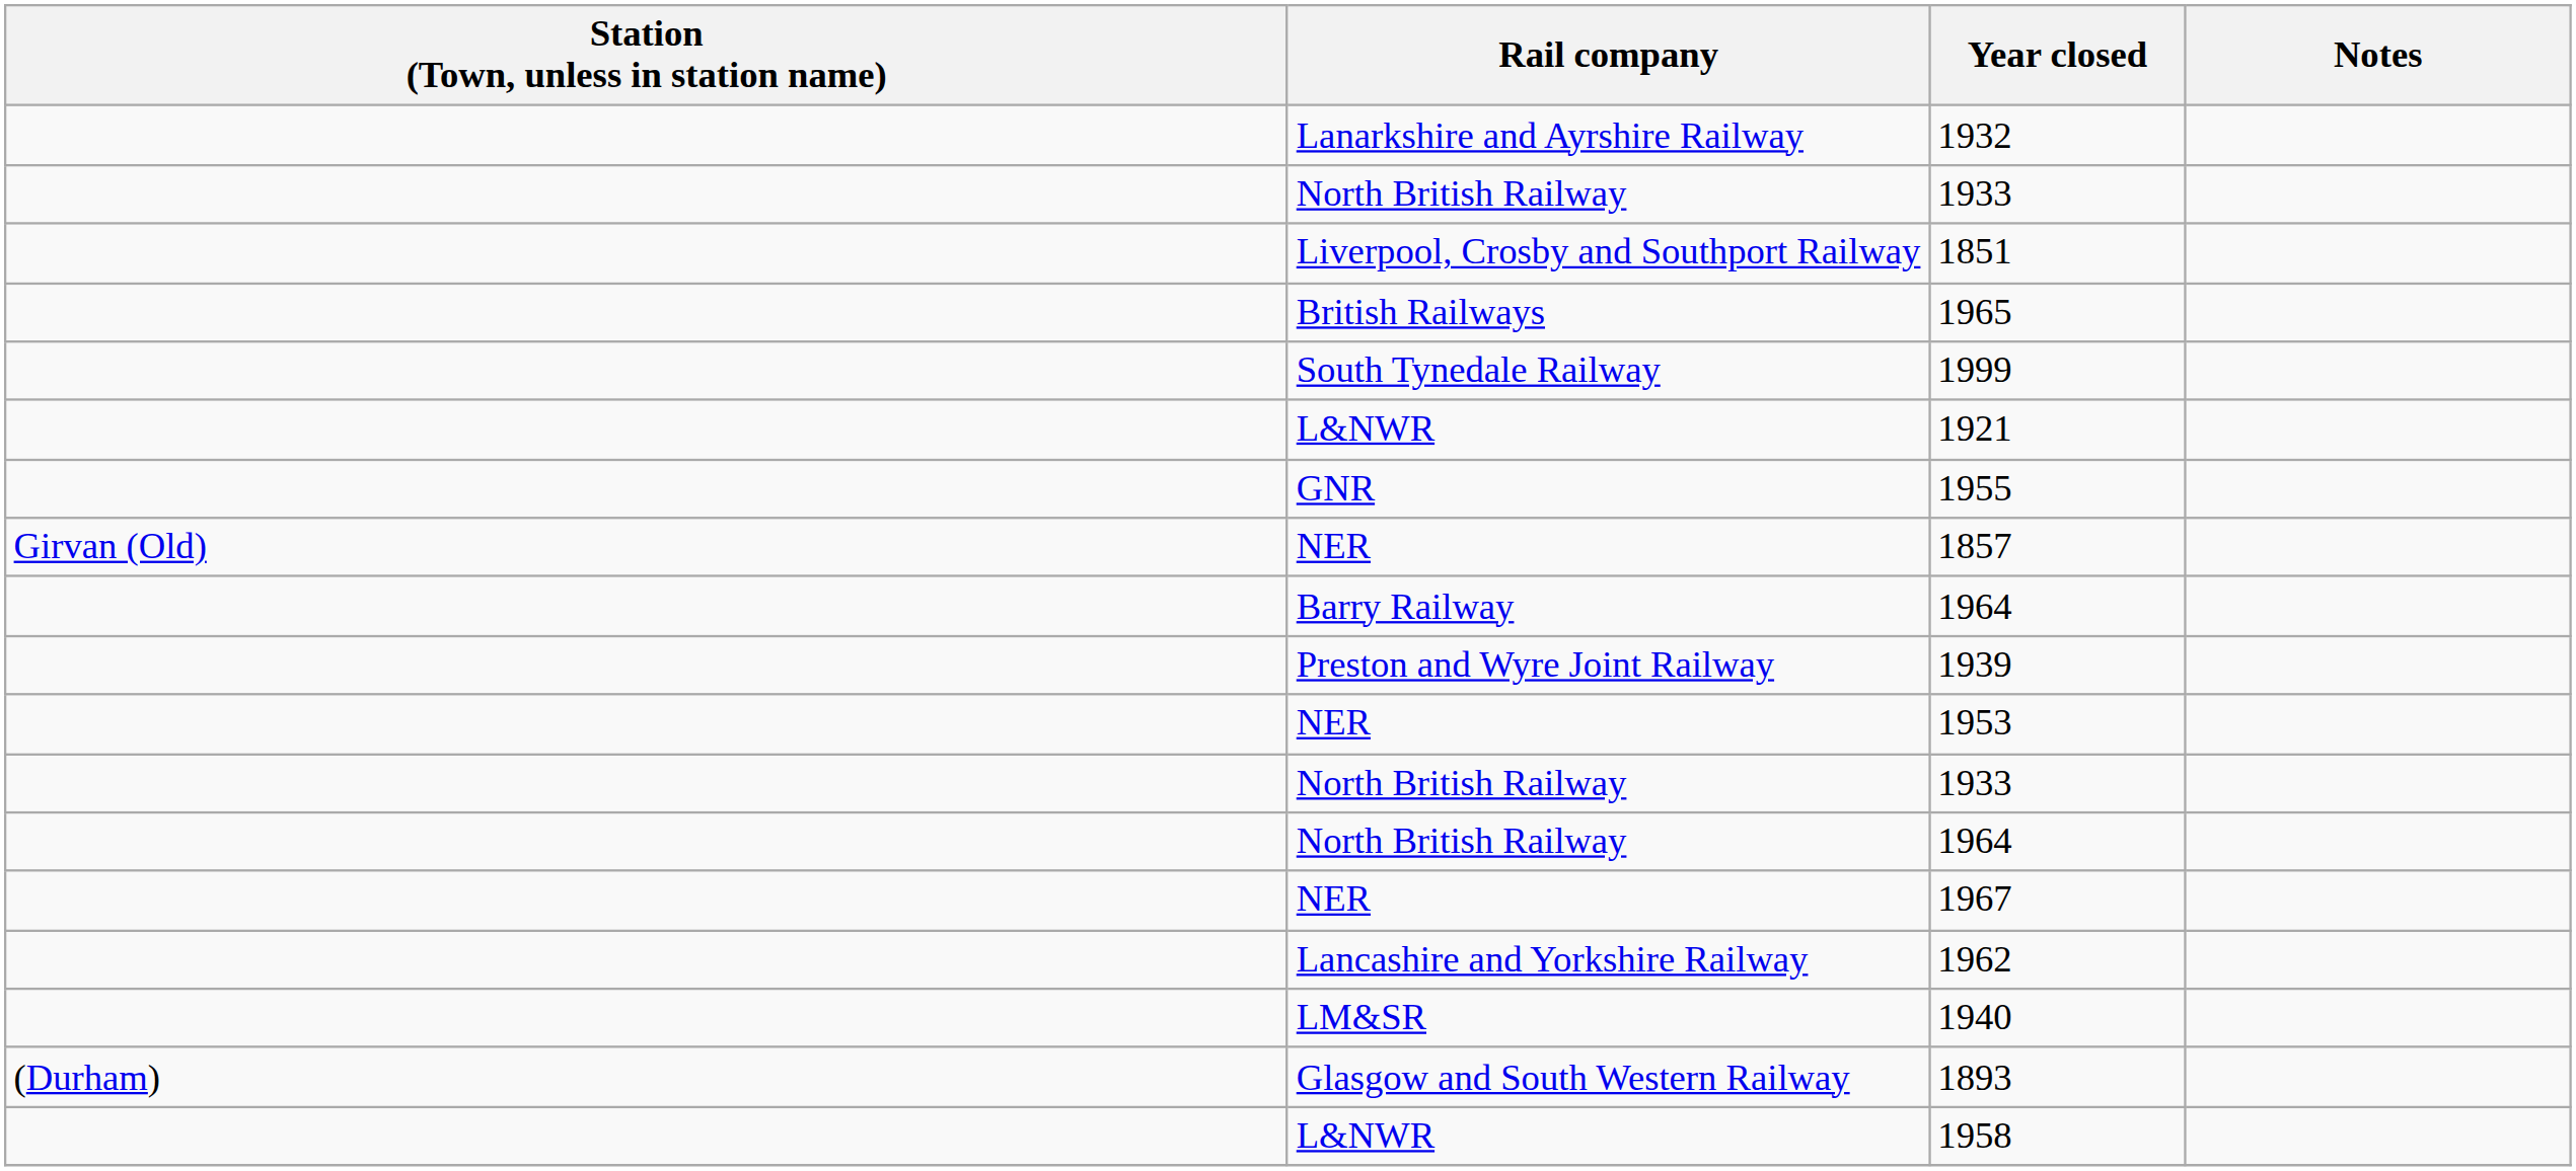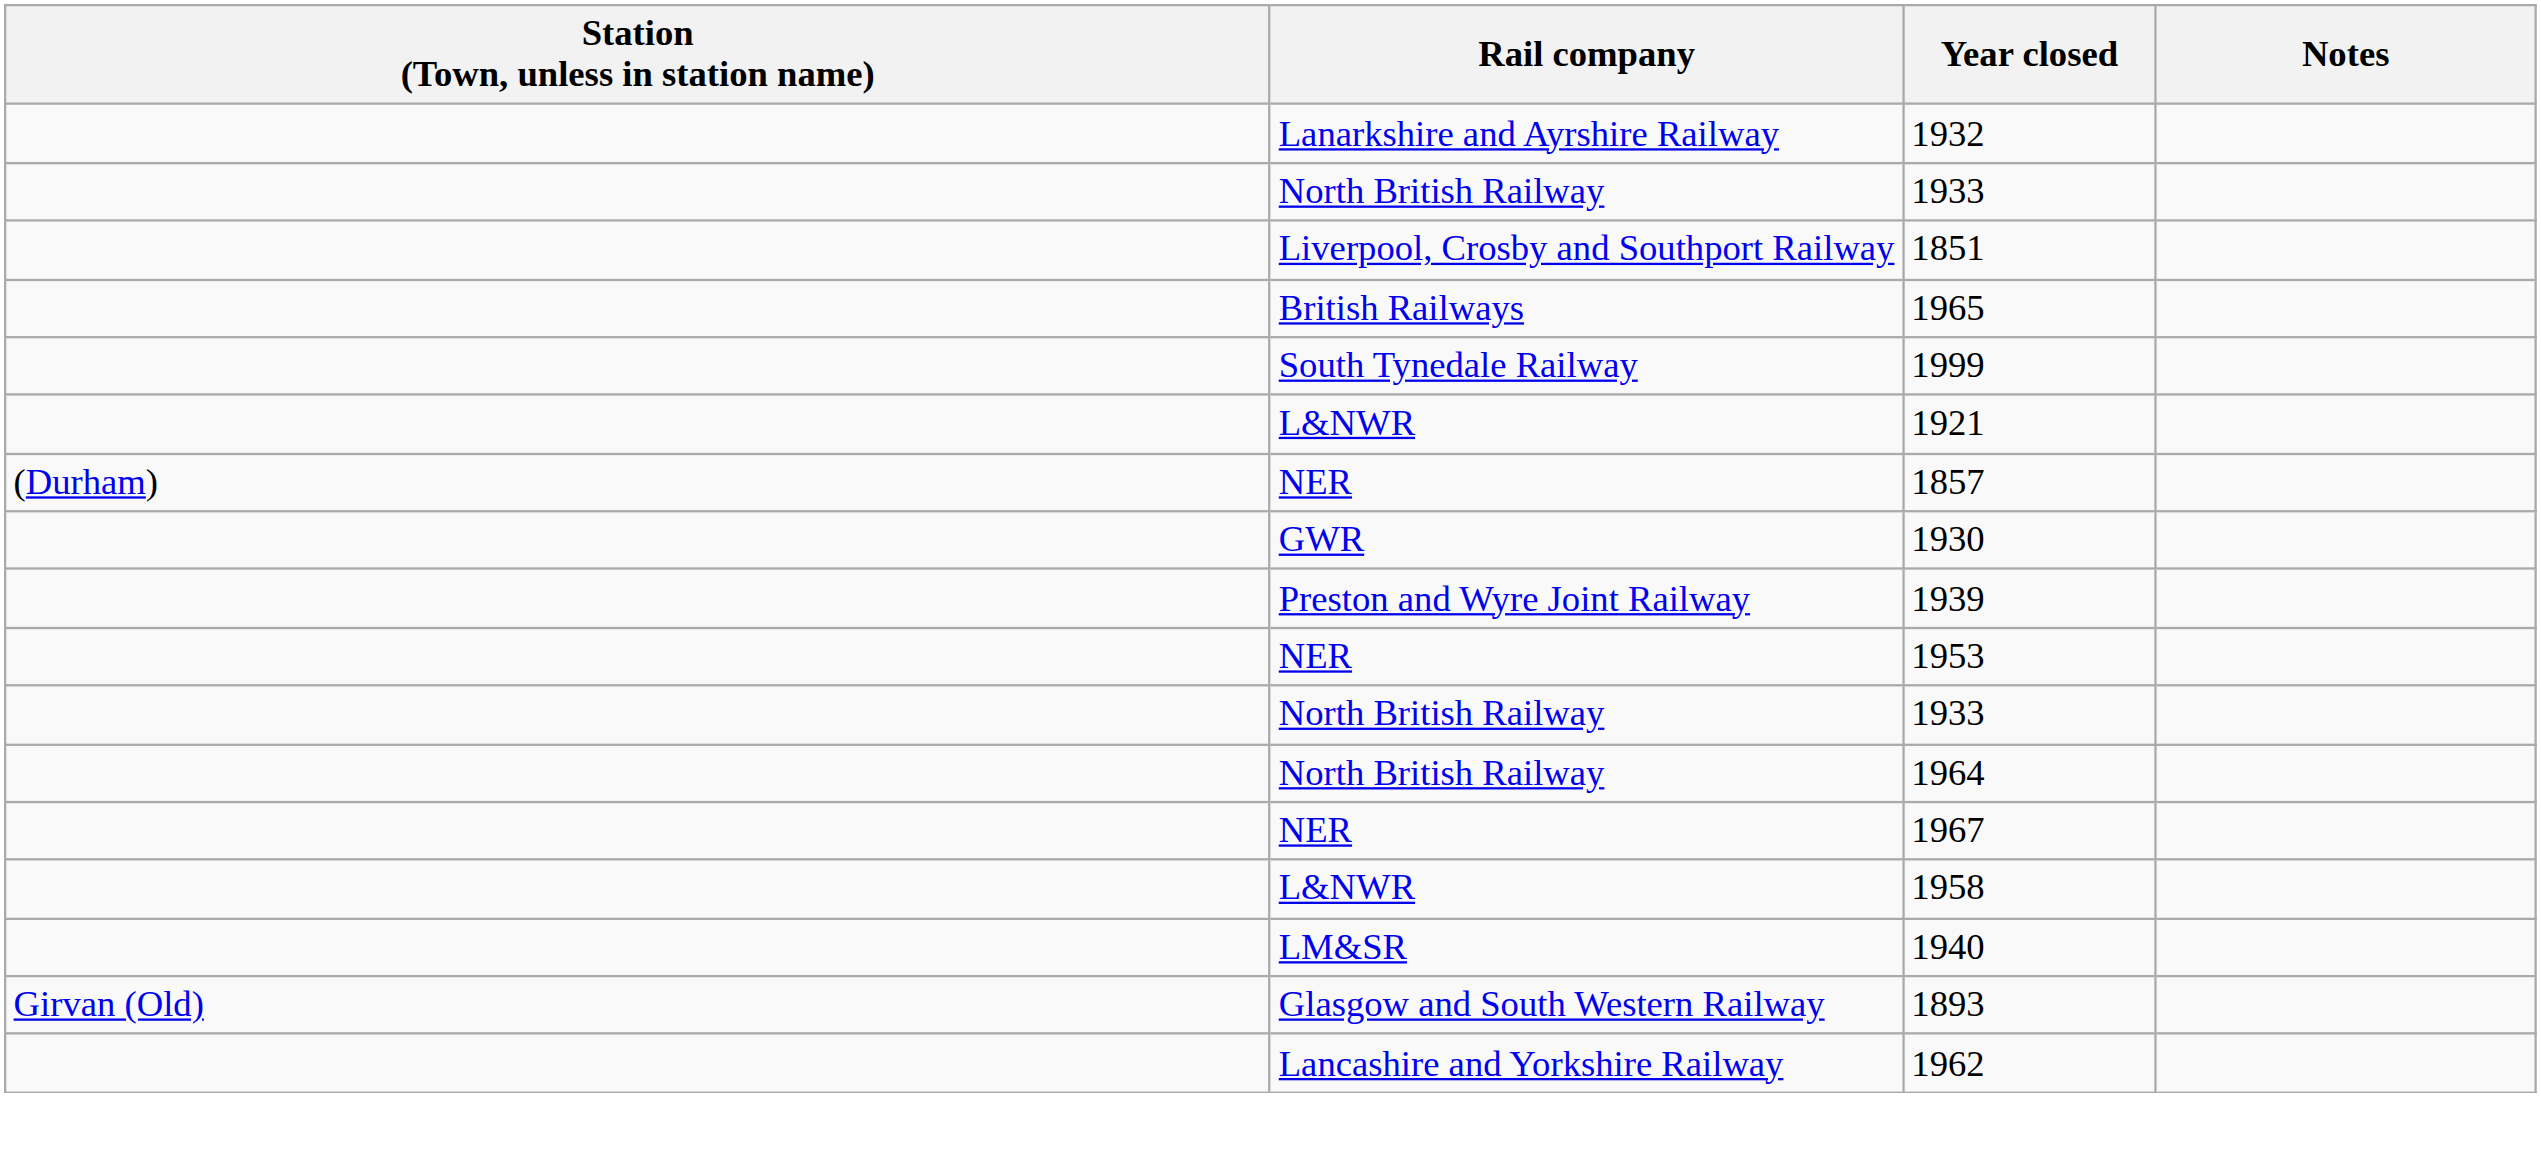 <table class="wikitable sortable">
 <tr>
 <th style="width:50%">Station<br>(Town, unless in station name)</th>
 <th style="width:25%">Rail company</th>
 <th style="width:10%">Year closed</th>
 <th style="width:20%">Notes</th>
 </tr>
 <tr>
 <td></td>
 <td><a href='#'>Lanarkshire and Ayrshire Railway</a></td>
 <td>1932</td>
 <td></td>
 </tr>
 <tr>
 <td></td>
 <td><a href='#'>North British Railway</a></td>
 <td>1933</td>
 </tr>
 <tr>
 <td></td>
 <td><a href='#'>Liverpool, Crosby and Southport Railway</a></td>
 <td>1851</td>
 <td></td>
 </tr>
 <tr>
 <td></td>
 <td><a href='#'>British Railways</a></td>
 <td>1965</td>
 <td></td>
 </tr>
 <tr>
 <td></td>
 <td><a href='#'>South Tynedale Railway</a></td>
 <td>1999</td>
 <td></td>
 </tr>
 <tr>
 <td></td>
 <td><a href='#'>L&NWR</a></td>
 <td>1921</td>
 <td></td>
 </tr>
 <tr>
-<td></td>
-<td><a href='#'>GNR</a></td>
-<td>1955</td>
-<td></td>
-</tr>
-<tr>
-<td><a href='#'>Girvan (Old)</a></td>
+<td> (<a href='#'>Durham</a>)</td>
 <td><a href='#'>NER</a></td>
 <td>1857</td>
 <td></td>
 </tr>
 <tr>
 <td></td>
-<td><a href='#'>Barry Railway</a></td>
-<td>1964</td>
+<td><a href='#'>GWR</a></td>
+<td>1930</td>
 <td></td>
 </tr>
 <tr>
 <td></td>
 <td><a href='#'>Preston and Wyre Joint Railway</a></td>
 <td>1939</td>
 <td></td>
 </tr>
 <tr>
 <td></td>
 <td><a href='#'>NER</a></td>
 <td>1953</td>
 <td></td>
 </tr>
 <tr>
 <td></td>
 <td><a href='#'>North British Railway</a></td>
 <td>1933</td>
 <td></td>
 </tr>
 <tr>
 <td></td>
 <td><a href='#'>North British Railway</a></td>
 <td>1964</td>
 <td></td>
 </tr>
 <tr>
 <td></td>
 <td><a href='#'>NER</a></td>
 <td>1967</td>
 <td></td>
 </tr>
 <tr>
 <td></td>
-<td><a href='#'>Lancashire and Yorkshire Railway</a></td>
-<td>1962</td>
+<td><a href='#'>L&NWR</a></td>
+<td>1958</td>
 <td></td>
 </tr>
 <tr>
 <td></td>
 <td><a href='#'>LM&SR</a></td>
 <td>1940</td>
 <td></td>
 </tr>
 <tr>
-<td> (<a href='#'>Durham</a>)</td>
+<td><a href='#'>Girvan (Old)</a></td>
 <td><a href='#'>Glasgow and South Western Railway</a></td>
 <td>1893</td>
 <td></td>
 </tr>
 <tr>
 <td></td>
-<td><a href='#'>L&NWR</a></td>
-<td>1958</td>
+<td><a href='#'>Lancashire and Yorkshire Railway</a></td>
+<td>1962</td>
 <td></td>
 </tr>
 <tr>
 </tr>
 </table>
